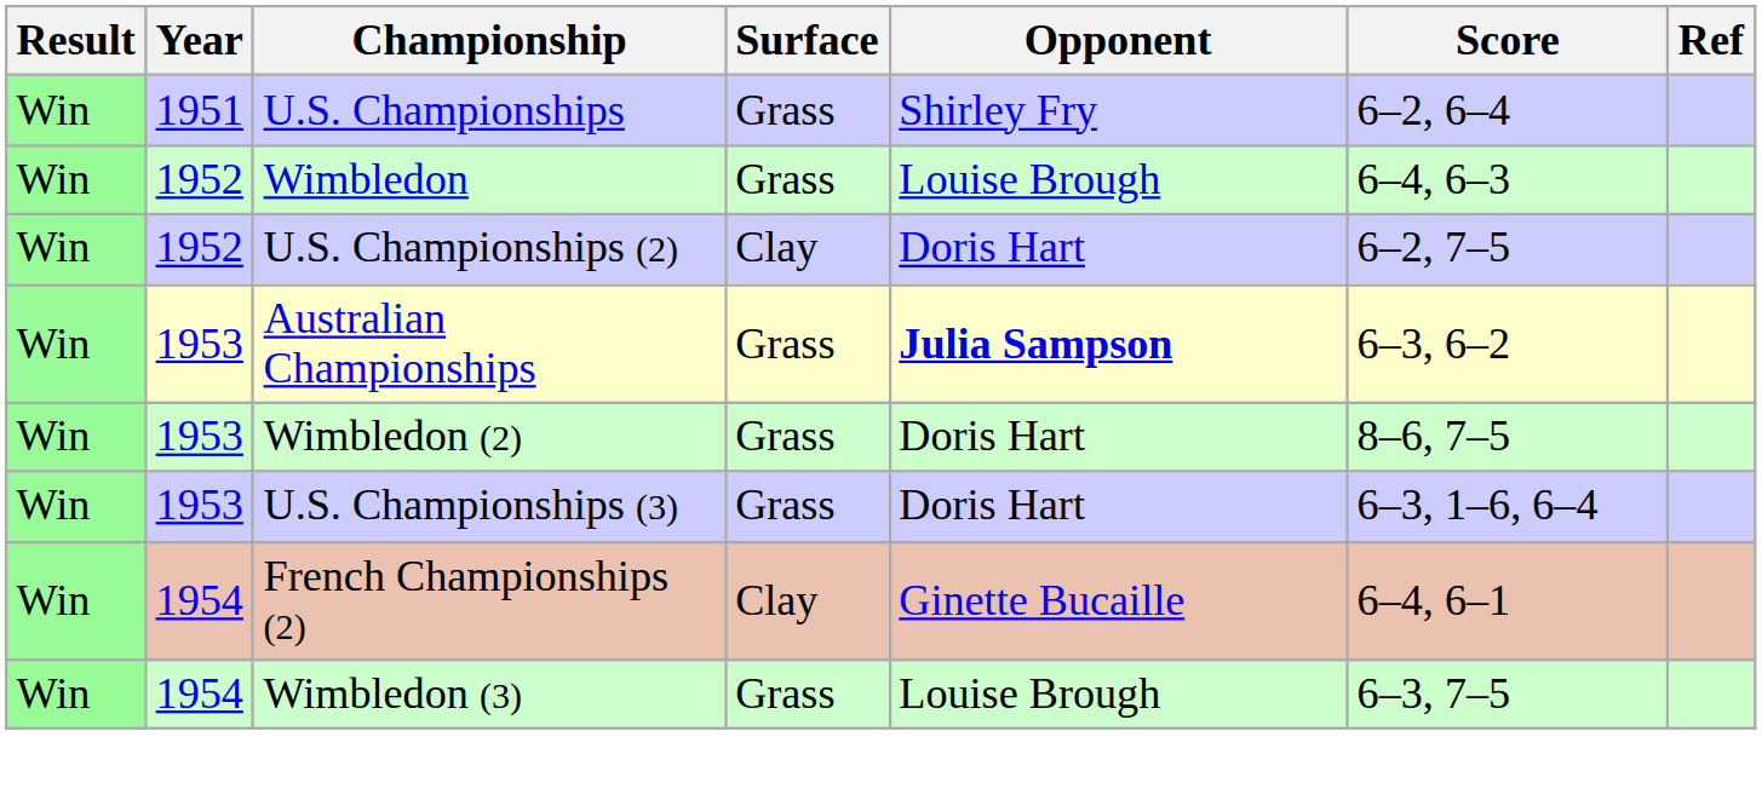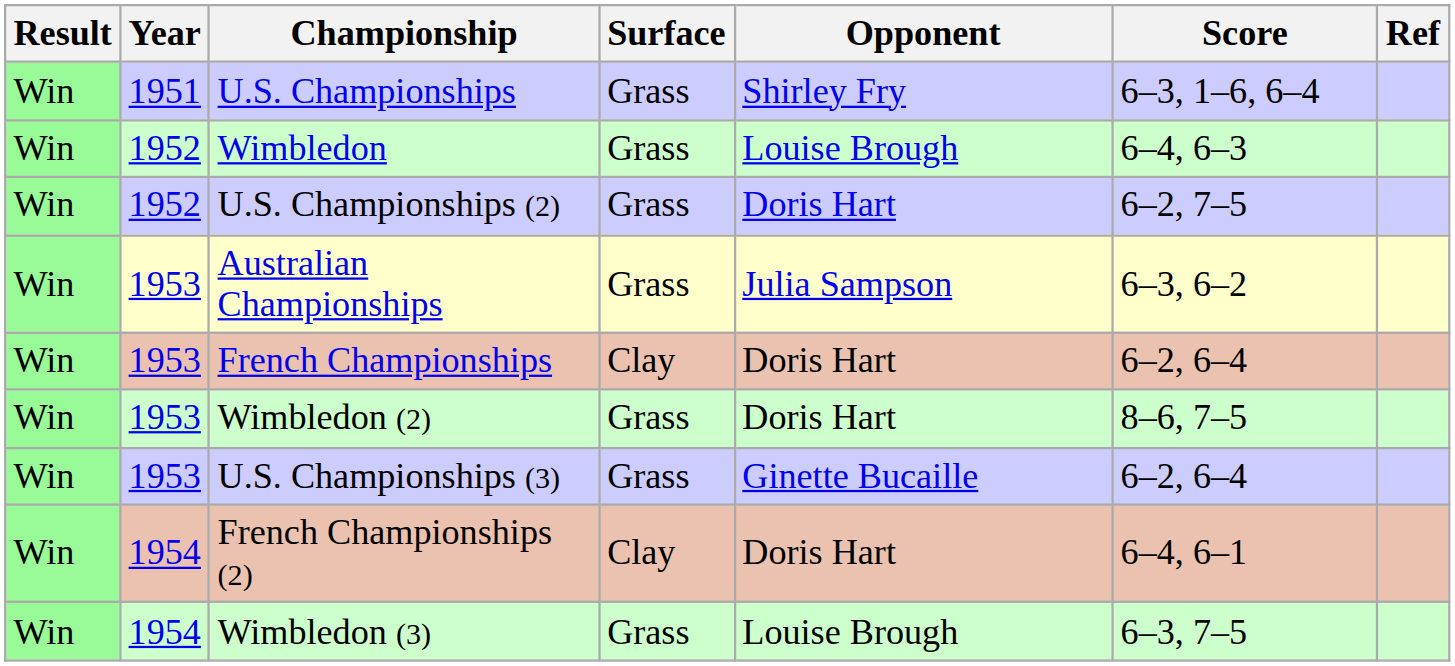 <table class="sortable wikitable">
 <tr>
 <th style="width:40px">Result</th>
 <th style="width:30px">Year</th>
 <th style="width:165px">Championship</th>
 <th style="width:50px">Surface</th>
 <th style="width:160px">Opponent</th>
 <th style="width:110px" class="unsortable">Score</th>
 <th>Ref</th>
 </tr>
 <tr style="background:#ccccff;">
 <td style="background:#98fb98;">Win</td>
 <td><a href='#'>1951</a></td>
 <td><a href='#'>U.S. Championships</a></td>
 <td>Grass</td>
 <td> <a href='#'>Shirley Fry</a></td>
-<td>6–2, 6–4</td>
+<td>6–3, 1–6, 6–4</td>
 <td></td>
 </tr>
 <tr style="background:#ccffcc;">
 <td style="background:#98fb98;">Win</td>
 <td><a href='#'>1952</a></td>
 <td><a href='#'>Wimbledon</a></td>
 <td>Grass</td>
 <td> <a href='#'>Louise Brough</a></td>
 <td>6–4, 6–3</td>
 <td></td>
 </tr>
 <tr style="background:#ccccff;">
 <td style="background:#98fb98;">Win</td>
 <td><a href='#'>1952</a></td>
 <td>U.S. Championships <small>(2)</small></td>
-<td>Clay</td>
+<td>Grass</td>
 <td> <a href='#'>Doris Hart</a></td>
 <td>6–2, 7–5</td>
 <td></td>
 </tr>
 <tr style="background:#ffffcc;">
 <td style="background:#98fb98;">Win</td>
 <td><a href='#'>1953</a></td>
 <td><a href='#'>Australian Championships</a></td>
 <td>Grass</td>
-<td><strong> <a href='#'>Julia Sampson</a></strong></td>
+<td> <a href='#'>Julia Sampson</a></td>
 <td>6–3, 6–2</td>
+<td></td>
+</tr>
+<tr style="background:#ebc2af;">
+<td style="background:#98fb98;">Win</td>
+<td><a href='#'>1953</a></td>
+<td><a href='#'>French Championships</a></td>
+<td>Clay</td>
+<td> Doris Hart</td>
+<td>6–2, 6–4</td>
 <td></td>
 </tr>
 <tr style="background:#ccffcc;">
 <td style="background:#98fb98;">Win</td>
 <td><a href='#'>1953</a></td>
 <td>Wimbledon <small>(2)</small></td>
 <td>Grass</td>
 <td> Doris Hart</td>
 <td>8–6, 7–5</td>
 <td></td>
 </tr>
 <tr style="background:#ccccff;">
 <td style="background:#98fb98;">Win</td>
 <td><a href='#'>1953</a></td>
 <td>U.S. Championships <small>(3)</small></td>
 <td>Grass</td>
-<td> Doris Hart</td>
-<td>6–3, 1–6, 6–4</td>
+<td> <a href='#'>Ginette Bucaille</a></td>
+<td>6–2, 6–4</td>
 <td></td>
 </tr>
 <tr style="background:#ebc2af;">
 <td style="background:#98fb98;">Win</td>
 <td><a href='#'>1954</a></td>
 <td>French Championships <small>(2)</small></td>
 <td>Clay</td>
-<td> <a href='#'>Ginette Bucaille</a></td>
+<td> Doris Hart</td>
 <td>6–4, 6–1</td>
 <td></td>
 </tr>
 <tr style="background:#ccffcc;">
 <td style="background:#98fb98;">Win</td>
 <td><a href='#'>1954</a></td>
 <td>Wimbledon <small>(3)</small></td>
 <td>Grass</td>
 <td> Louise Brough</td>
 <td>6–3, 7–5</td>
 <td></td>
 </tr>
 </table>
